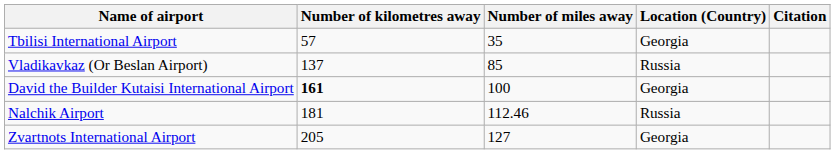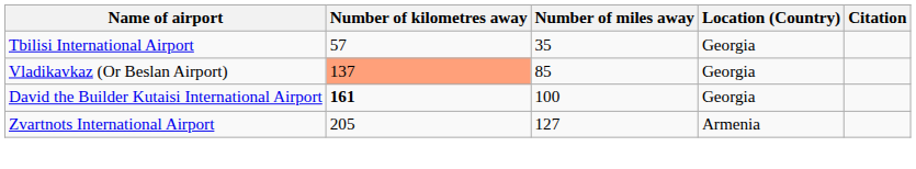 <table class="wikitable">
 <tr>
 <th>Name of airport</th>
 <th>Number of kilometres away</th>
 <th>Number of miles away</th>
 <th>Location (Country)</th>
 <th>Citation</th>
 </tr>
 <tr>
 <td><a href='#'>Tbilisi International Airport</a></td>
 <td>57</td>
 <td>35</td>
 <td>Georgia</td>
 <td></td>
 </tr>
 <tr>
 <td><a href='#'>Vladikavkaz</a> (Or Beslan Airport)</td>
-<td>137</td>
+<td style="background: lightsalmon;">137</td>
 <td>85</td>
-<td>Russia</td>
+<td>Georgia</td>
 <td></td>
 </tr>
 <tr>
 <td><a href='#'>David the Builder Kutaisi International Airport</a></td>
 <td><strong>161</strong></td>
 <td>100</td>
 <td>Georgia</td>
 <td></td>
 </tr>
 <tr>
-<td><a href='#'>Nalchik Airport</a></td>
-<td>181</td>
-<td>112.46</td>
-<td>Russia</td>
-<td></td>
-</tr>
-<tr>
 <td><a href='#'>Zvartnots International Airport</a></td>
 <td>205</td>
 <td>127</td>
-<td>Georgia</td>
+<td>Armenia</td>
 <td></td>
 </tr>
 </table>
